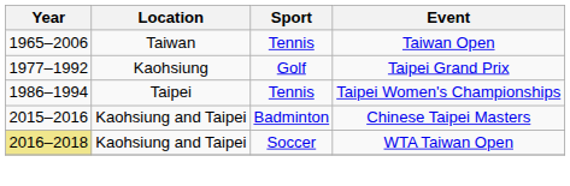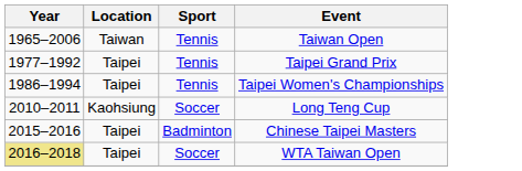 <table class="wikitable sortable" style="text-align:center">
 <tr>
 <th>Year</th>
 <th>Location</th>
 <th>Sport</th>
 <th>Event</th>
 </tr>
 <tr>
 <td>1965–2006</td>
 <td>Taiwan</td>
 <td><a href='#'>Tennis</a></td>
 <td><a href='#'>Taiwan Open</a></td>
 </tr>
 <tr>
 <td>1977–1992</td>
-<td>Kaohsiung</td>
-<td><a href='#'>Golf</a></td>
+<td>Taipei</td>
+<td><a href='#'>Tennis</a></td>
 <td><a href='#'>Taipei Grand Prix</a></td>
 </tr>
 <tr>
 <td>1986–1994</td>
 <td>Taipei</td>
 <td><a href='#'>Tennis</a></td>
 <td><a href='#'>Taipei Women's Championships</a></td>
 </tr>
 <tr>
+<td>2010–2011</td>
+<td>Kaohsiung</td>
+<td><a href='#'>Soccer</a></td>
+<td><a href='#'>Long Teng Cup</a></td>
+</tr>
+<tr>
 <td>2015–2016</td>
-<td>Kaohsiung and Taipei</td>
+<td>Taipei</td>
 <td><a href='#'>Badminton</a></td>
 <td><a href='#'>Chinese Taipei Masters</a></td>
 </tr>
 <tr>
 <td style="background: khaki;">2016–2018</td>
-<td>Kaohsiung and Taipei</td>
+<td>Taipei</td>
 <td><a href='#'>Soccer</a></td>
 <td><a href='#'>WTA Taiwan Open</a></td>
 </tr>
 <tr>
 </tr>
 </table>
